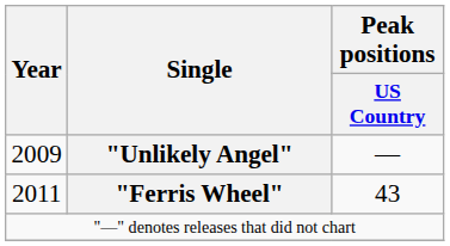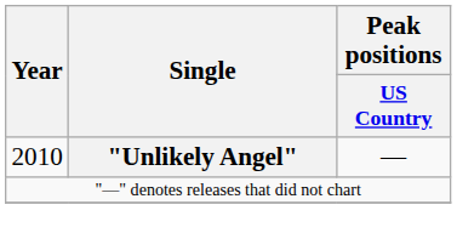 <table class="wikitable plainrowheaders" style="text-align:center;">
 <tr>
 <th rowspan="2">Year</th>
 <th rowspan="2" style="width:10em;">Single</th>
 <th colspan="1">Peak positions</th>
 </tr>
 <tr style="font-size:smaller;">
 <th width="65"><a href='#'>US Country</a></th>
 </tr>
 <tr>
-<td>2009</td>
+<td>2010</td>
 <th scope="row">"Unlikely Angel"</th>
 <td>—</td>
-</tr>
-<tr>
-<td>2011</td>
-<th scope="row">"Ferris Wheel"</th>
-<td>43</td>
 </tr>
 <tr>
 <td colspan="3" style="font-size:8pt">"—" denotes releases that did not chart</td>
 </tr>
 <tr>
 </tr>
 </table>
